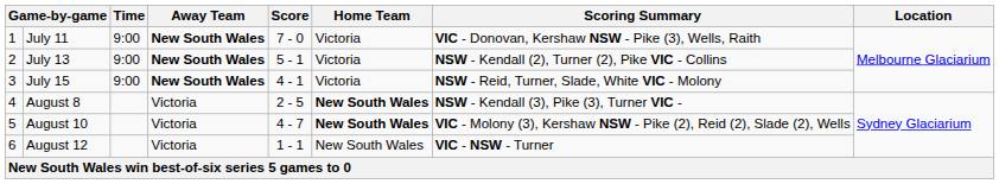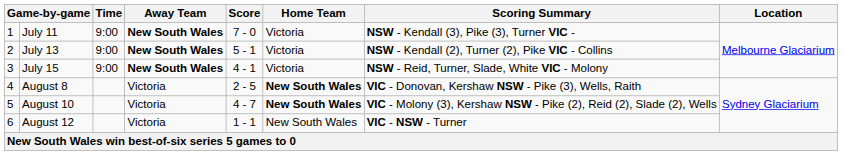 <table class="wikitable">
 <tr>
 <th colspan=2>Game-by-game</th>
 <th>Time</th>
 <th>Away Team</th>
 <th>Score</th>
 <th>Home Team</th>
 <th>Scoring Summary</th>
 <th>Location</th>
 </tr>
 <tr>
 <td>1</td>
 <td>July 11</td>
 <td>9:00</td>
 <td><strong>New South Wales</strong></td>
 <td align="center">7 - 0</td>
 <td>Victoria</td>
-<td><strong>VIC</strong> - Donovan, Kershaw <strong>NSW</strong> - Pike (3), Wells, Raith</td>
+<td><strong>NSW</strong> - Kendall (3), Pike (3), Turner <strong>VIC</strong> -</td>
 <td rowspan="3"><a href='#'>Melbourne Glaciarium</a></td>
 </tr>
 <tr>
 <td>2</td>
 <td>July 13</td>
 <td>9:00</td>
 <td><strong>New South Wales</strong></td>
 <td align="center">5 - 1</td>
 <td>Victoria</td>
 <td><strong>NSW</strong> - Kendall (2), Turner (2), Pike <strong>VIC</strong> - Collins</td>
 </tr>
 <tr>
 <td>3</td>
 <td>July 15</td>
 <td>9:00</td>
 <td><strong>New South Wales</strong></td>
 <td align="center">4 - 1</td>
 <td>Victoria</td>
 <td><strong>NSW</strong> - Reid, Turner, Slade, White <strong>VIC</strong> - Molony</td>
 </tr>
 <tr>
 <td>4</td>
 <td>August 8</td>
 <td></td>
 <td>Victoria</td>
 <td align="center">2 - 5</td>
 <td><strong>New South Wales</strong></td>
-<td><strong>NSW</strong> - Kendall (3), Pike (3), Turner <strong>VIC</strong> -</td>
+<td><strong>VIC</strong> - Donovan, Kershaw <strong>NSW</strong> - Pike (3), Wells, Raith</td>
 <td rowspan="3"><a href='#'>Sydney Glaciarium</a></td>
 </tr>
 <tr>
 <td>5</td>
 <td>August 10</td>
 <td></td>
 <td>Victoria</td>
 <td align="center">4 - 7</td>
 <td><strong>New South Wales</strong></td>
 <td><strong>VIC</strong> - Molony (3), Kershaw <strong>NSW</strong> - Pike (2), Reid (2), Slade (2), Wells</td>
 </tr>
 <tr>
 <td>6</td>
 <td>August 12</td>
 <td></td>
 <td>Victoria</td>
 <td align="center">1 - 1</td>
 <td>New South Wales</td>
 <td><strong>VIC</strong> - <strong>NSW</strong> - Turner</td>
 </tr>
 <tr>
 <th colspan="8" style="text-align:left;">New South Wales win best-of-six series 5 games to 0</th>
 </tr>
 </table>
